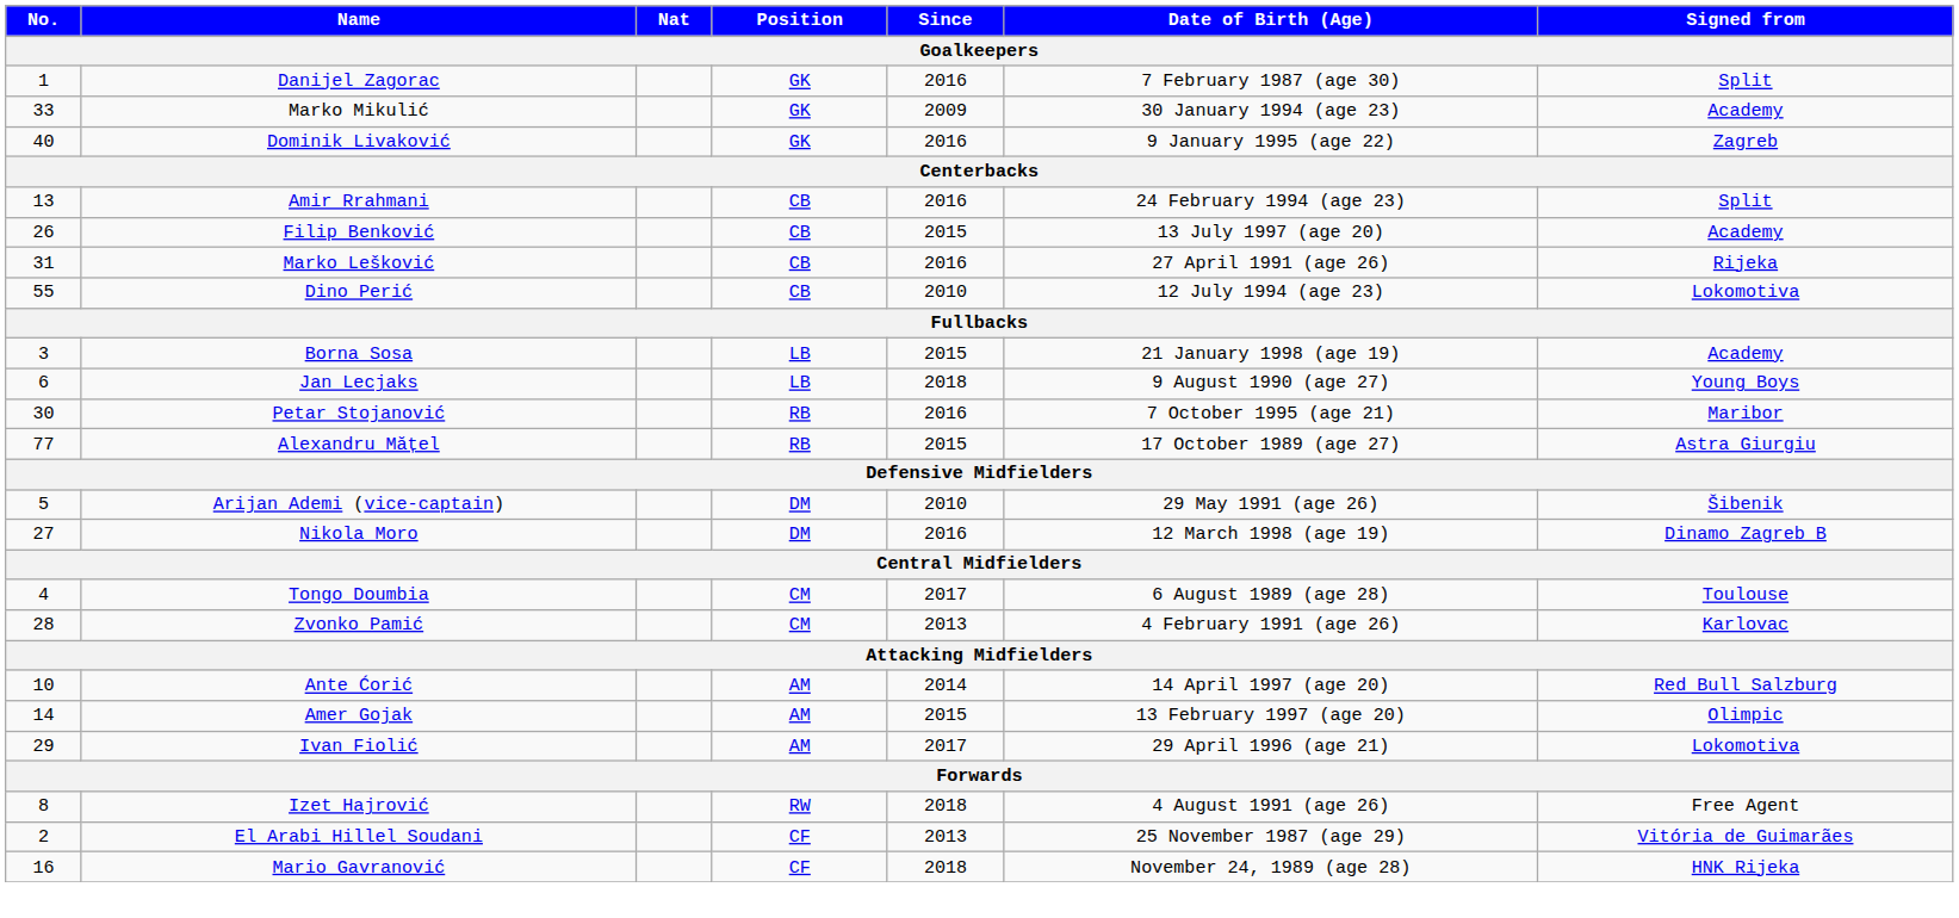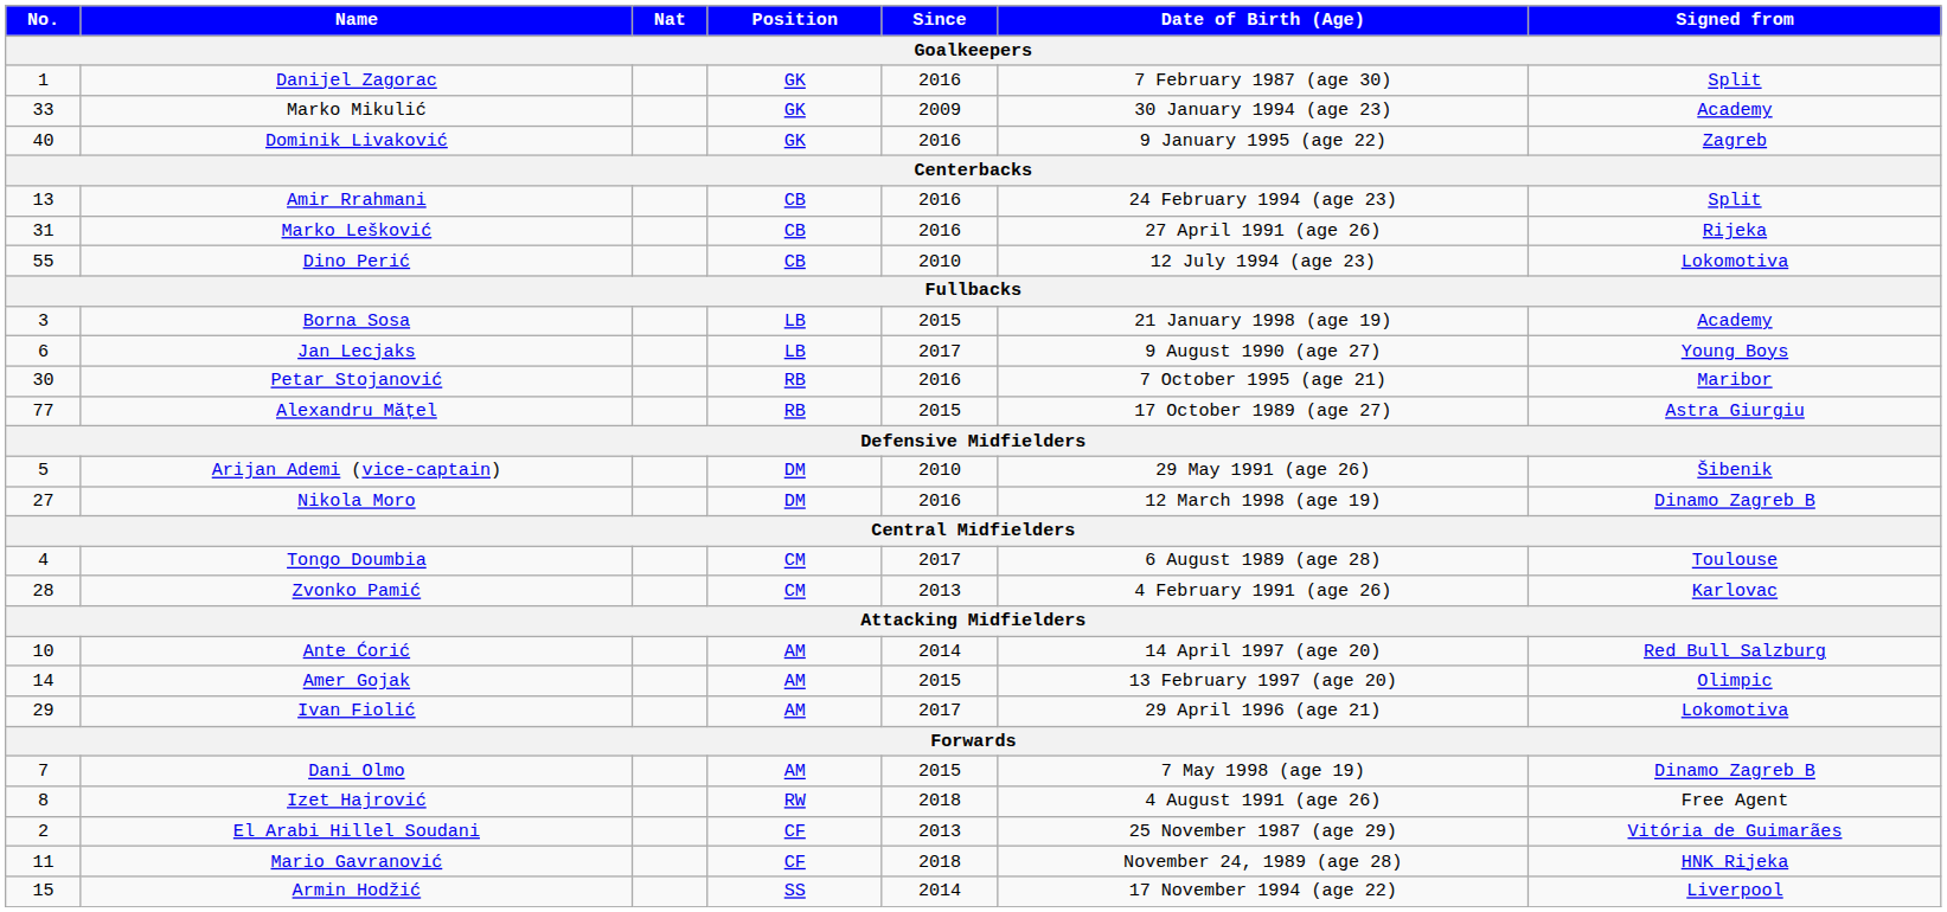 <table class="wikitable" style="text-align:center; font-size:90%; width:80%">
 <tr>
 <th style="background:#0000ff; color:white; text-align:center;">No.</th>
 <th style="background:#0000ff; color:white; text-align:center;">Name</th>
 <th style="background:#0000ff; color:white; text-align:center;">Nat</th>
 <th style="background:#0000ff; color:white; text-align:center;">Position</th>
 <th style="background:#0000ff; color:white; text-align:center;">Since</th>
 <th style="background:#0000ff; color:white; text-align:center;">Date of Birth (Age)</th>
 <th style="background:#0000ff; color:white; text-align:center;">Signed from</th>
 </tr>
 <tr>
 <th colspan="7">Goalkeepers</th>
 </tr>
 <tr>
 <td>1</td>
 <td><a href='#'>Danijel Zagorac</a></td>
 <td></td>
 <td><a href='#'>GK</a></td>
 <td>2016</td>
 <td>7 February 1987 (age 30)</td>
 <td> <a href='#'>Split</a></td>
 </tr>
 <tr>
 <td>33</td>
 <td>Marko Mikulić</td>
 <td></td>
 <td><a href='#'>GK</a></td>
 <td>2009</td>
 <td>30 January 1994 (age 23)</td>
 <td> <a href='#'>Academy</a></td>
 </tr>
 <tr>
 <td>40</td>
 <td><a href='#'>Dominik Livaković</a></td>
 <td></td>
 <td><a href='#'>GK</a></td>
 <td>2016</td>
 <td>9 January 1995 (age 22)</td>
 <td> <a href='#'>Zagreb</a></td>
 </tr>
 <tr>
 <th colspan="7">Centerbacks</th>
 </tr>
 <tr>
 <td>13</td>
 <td><a href='#'>Amir Rrahmani</a></td>
 <td></td>
 <td><a href='#'>CB</a></td>
 <td>2016</td>
 <td>24 February 1994 (age 23)</td>
 <td> <a href='#'>Split</a></td>
 </tr>
 <tr>
-<td>26</td>
-<td><a href='#'>Filip Benković</a></td>
-<td></td>
-<td><a href='#'>CB</a></td>
-<td>2015</td>
-<td>13 July 1997 (age 20)</td>
-<td> <a href='#'>Academy</a></td>
-</tr>
-<tr>
 <td>31</td>
 <td><a href='#'>Marko Lešković</a></td>
 <td></td>
 <td><a href='#'>CB</a></td>
 <td>2016</td>
 <td>27 April 1991 (age 26)</td>
 <td> <a href='#'>Rijeka</a></td>
 </tr>
 <tr>
 <td>55</td>
 <td><a href='#'>Dino Perić</a></td>
 <td></td>
 <td><a href='#'>CB</a></td>
 <td>2010</td>
 <td>12 July 1994 (age 23)</td>
 <td> <a href='#'>Lokomotiva</a></td>
 </tr>
 <tr>
 <th colspan="7">Fullbacks</th>
 </tr>
 <tr>
 <td>3</td>
 <td><a href='#'>Borna Sosa</a></td>
 <td></td>
 <td><a href='#'>LB</a></td>
 <td>2015</td>
 <td>21 January 1998 (age 19)</td>
 <td> <a href='#'>Academy</a></td>
 </tr>
 <tr>
 <td>6</td>
 <td><a href='#'>Jan Lecjaks</a></td>
 <td></td>
 <td><a href='#'>LB</a></td>
-<td>2018</td>
+<td>2017</td>
 <td>9 August 1990 (age 27)</td>
 <td> <a href='#'>Young Boys</a></td>
 </tr>
 <tr>
 <td>30</td>
 <td><a href='#'>Petar Stojanović</a></td>
 <td></td>
 <td><a href='#'>RB</a></td>
 <td>2016</td>
 <td>7 October 1995 (age 21)</td>
 <td> <a href='#'>Maribor</a></td>
 </tr>
 <tr>
 <td>77</td>
 <td><a href='#'>Alexandru Mățel</a></td>
 <td></td>
 <td><a href='#'>RB</a></td>
 <td>2015</td>
 <td>17 October 1989 (age 27)</td>
 <td> <a href='#'>Astra Giurgiu</a></td>
 </tr>
 <tr>
 <th colspan="7">Defensive Midfielders</th>
 </tr>
 <tr>
 <td>5</td>
 <td><a href='#'>Arijan Ademi</a> (<a href='#'>vice-captain</a>)</td>
 <td></td>
 <td><a href='#'>DM</a></td>
 <td>2010</td>
 <td>29 May 1991 (age 26)</td>
 <td> <a href='#'>Šibenik</a></td>
 </tr>
 <tr>
 <td>27</td>
 <td><a href='#'>Nikola Moro</a></td>
 <td></td>
 <td><a href='#'>DM</a></td>
 <td>2016</td>
 <td>12 March 1998 (age 19)</td>
 <td> <a href='#'>Dinamo Zagreb B</a></td>
 </tr>
 <tr>
 <th colspan="7">Central Midfielders</th>
 </tr>
 <tr>
 <td>4</td>
 <td><a href='#'>Tongo Doumbia</a></td>
 <td></td>
 <td><a href='#'>CM</a></td>
 <td>2017</td>
 <td>6 August 1989 (age 28)</td>
 <td> <a href='#'>Toulouse</a></td>
 </tr>
 <tr>
 <td>28</td>
 <td><a href='#'>Zvonko Pamić</a></td>
 <td></td>
 <td><a href='#'>CM</a></td>
 <td>2013</td>
 <td>4 February 1991 (age 26)</td>
 <td> <a href='#'>Karlovac</a></td>
 </tr>
 <tr>
 <th colspan="7">Attacking Midfielders</th>
 </tr>
 <tr>
 <td>10</td>
 <td><a href='#'>Ante Ćorić</a></td>
 <td></td>
 <td><a href='#'>AM</a></td>
 <td>2014</td>
 <td>14 April 1997 (age 20)</td>
 <td> <a href='#'>Red Bull Salzburg</a></td>
 </tr>
 <tr>
 <td>14</td>
 <td><a href='#'>Amer Gojak</a></td>
 <td></td>
 <td><a href='#'>AM</a></td>
 <td>2015</td>
 <td>13 February 1997 (age 20)</td>
 <td> <a href='#'>Olimpic</a></td>
 </tr>
 <tr>
 <td>29</td>
 <td><a href='#'>Ivan Fiolić</a></td>
 <td></td>
 <td><a href='#'>AM</a></td>
 <td>2017</td>
 <td>29 April 1996 (age 21)</td>
 <td> <a href='#'>Lokomotiva</a></td>
 </tr>
 <tr>
 <th colspan="7">Forwards</th>
 </tr>
 <tr>
+<td>7</td>
+<td><a href='#'>Dani Olmo</a></td>
+<td></td>
+<td><a href='#'>AM</a></td>
+<td>2015</td>
+<td>7 May 1998 (age 19)</td>
+<td> <a href='#'>Dinamo Zagreb B</a></td>
+</tr>
+<tr>
 <td>8</td>
 <td><a href='#'>Izet Hajrović</a></td>
 <td></td>
 <td><a href='#'>RW</a></td>
 <td>2018</td>
 <td>4 August 1991 (age 26)</td>
 <td>Free Agent</td>
 </tr>
 <tr>
 <td>2</td>
 <td><a href='#'>El Arabi Hillel Soudani</a></td>
 <td></td>
 <td><a href='#'>CF</a></td>
 <td>2013</td>
 <td>25 November 1987 (age 29)</td>
 <td> <a href='#'>Vitória de Guimarães</a></td>
 </tr>
 <tr>
-<td>16</td>
+<td>11</td>
 <td><a href='#'>Mario Gavranović</a></td>
 <td></td>
 <td><a href='#'>CF</a></td>
 <td>2018</td>
 <td>November 24, 1989 (age 28)</td>
 <td> <a href='#'>HNK Rijeka</a></td>
 </tr>
+<tr>
+<td>15</td>
+<td><a href='#'>Armin Hodžić</a></td>
+<td></td>
+<td><a href='#'>SS</a></td>
+<td>2014</td>
+<td>17 November 1994 (age 22)</td>
+<td> <a href='#'>Liverpool</a></td>
+</tr>
 </table>
